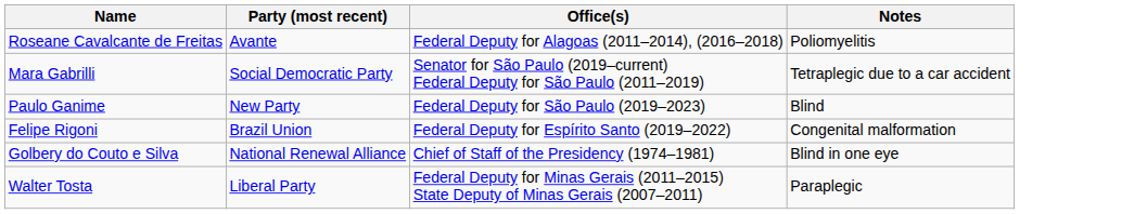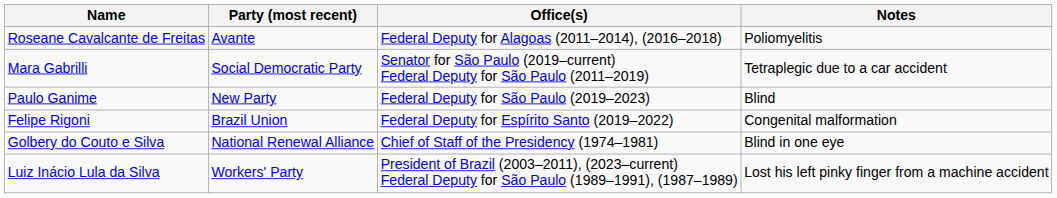 <table class="wikitable sortable">
 <tr>
 <th>Name</th>
 <th>Party (most recent)</th>
 <th>Office(s)</th>
 <th>Notes</th>
 </tr>
 <tr>
 <td><a href='#'>Roseane Cavalcante de Freitas</a></td>
 <td><a href='#'>Avante</a></td>
 <td><a href='#'>Federal Deputy</a> for <a href='#'>Alagoas</a> (2011–2014), (2016–2018)</td>
 <td>Poliomyelitis</td>
 </tr>
 <tr>
 <td><a href='#'>Mara Gabrilli</a></td>
 <td><a href='#'>Social Democratic Party</a></td>
 <td><a href='#'>Senator</a> for <a href='#'>São Paulo</a> (2019–current)<br><a href='#'>Federal Deputy</a> for <a href='#'>São Paulo</a> (2011–2019)</td>
 <td>Tetraplegic due to a car accident</td>
 </tr>
 <tr>
 <td><a href='#'>Paulo Ganime</a></td>
 <td><a href='#'>New Party</a></td>
 <td><a href='#'>Federal Deputy</a> for <a href='#'>São Paulo</a> (2019–2023)</td>
 <td>Blind</td>
 </tr>
 <tr>
 <td><a href='#'>Felipe Rigoni</a></td>
 <td><a href='#'>Brazil Union</a></td>
 <td><a href='#'>Federal Deputy</a> for <a href='#'>Espírito Santo</a> (2019–2022)</td>
 <td>Congenital malformation</td>
 </tr>
 <tr>
 <td><a href='#'>Golbery do Couto e Silva</a></td>
 <td><a href='#'>National Renewal Alliance</a></td>
 <td><a href='#'>Chief of Staff of the Presidency</a> (1974–1981)</td>
 <td>Blind in one eye</td>
 </tr>
 <tr>
-<td><a href='#'>Walter Tosta</a></td>
-<td><a href='#'>Liberal Party</a></td>
-<td><a href='#'>Federal Deputy</a> for <a href='#'>Minas Gerais</a> (2011–2015)<br><a href='#'>State Deputy of Minas Gerais</a> (2007–2011)</td>
-<td>Paraplegic</td>
+<td><a href='#'>Luiz Inácio Lula da Silva</a></td>
+<td><a href='#'>Workers' Party</a></td>
+<td><a href='#'>President of Brazil</a> (2003–2011), (2023–current)<br><a href='#'>Federal Deputy</a> for <a href='#'>São Paulo</a> (1989–1991), (1987–1989)</td>
+<td>Lost his left pinky finger from a machine accident</td>
 </tr>
 </table>
